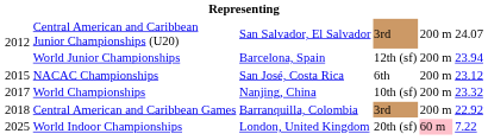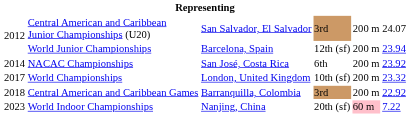 <table>
 <tr>
 <th colspan="6">Representing </th>
 </tr>
 <tr>
 <td rowspan=2>2012</td>
 <td><a href='#'>Central American and Caribbean<br>Junior Championships</a> (U20)</td>
 <td><a href='#'>San Salvador, El Salvador</a></td>
 <td bgcolor=cc9966>3rd</td>
 <td>200 m</td>
 <td>24.07</td>
 </tr>
 <tr>
 <td><a href='#'>World Junior Championships</a></td>
 <td><a href='#'>Barcelona, Spain</a></td>
 <td>12th (sf)</td>
 <td>200 m</td>
 <td><a href='#'>23.94</a></td>
 </tr>
 <tr>
-<td>2015</td>
+<td>2014</td>
 <td><a href='#'>NACAC Championships</a></td>
 <td><a href='#'>San José, Costa Rica</a></td>
 <td>6th</td>
 <td>200 m</td>
-<td><a href='#'>23.12</a></td>
+<td><a href='#'>23.92</a></td>
 </tr>
 <tr>
 <td>2017</td>
 <td><a href='#'>World Championships</a></td>
-<td><a href='#'>Nanjing, China</a></td>
+<td><a href='#'>London, United Kingdom</a></td>
 <td>10th (sf)</td>
 <td>200 m</td>
 <td><a href='#'>23.32</a></td>
 </tr>
 <tr>
 <td>2018</td>
 <td><a href='#'>Central American and Caribbean Games</a></td>
 <td><a href='#'>Barranquilla, Colombia</a></td>
 <td bgcolor=cc9966>3rd</td>
 <td>200 m</td>
 <td><a href='#'>22.92</a></td>
 </tr>
 <tr>
-<td>2025</td>
+<td>2023</td>
 <td><a href='#'>World Indoor Championships</a></td>
-<td><a href='#'>London, United Kingdom</a></td>
+<td><a href='#'>Nanjing, China</a></td>
 <td>20th (sf)</td>
 <td style="background: pink;">60 m</td>
 <td><a href='#'>7.22</a></td>
 </tr>
 </table>
